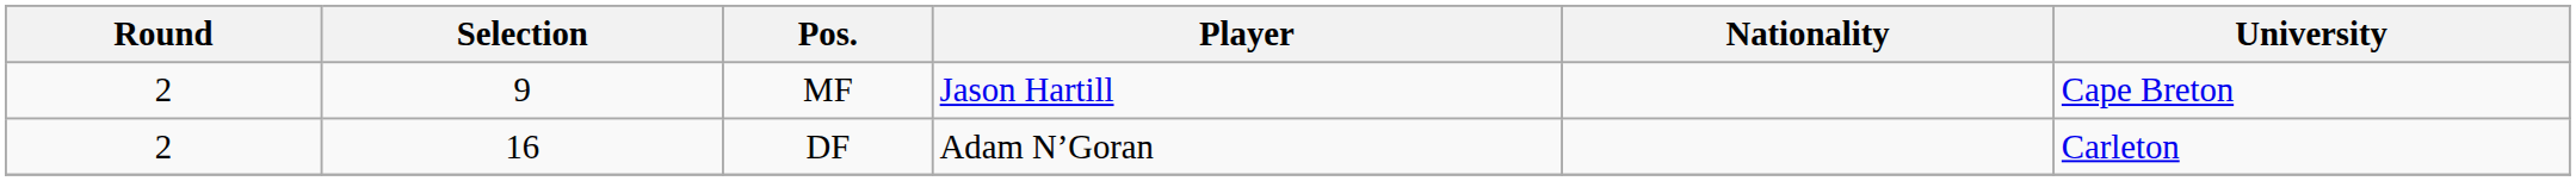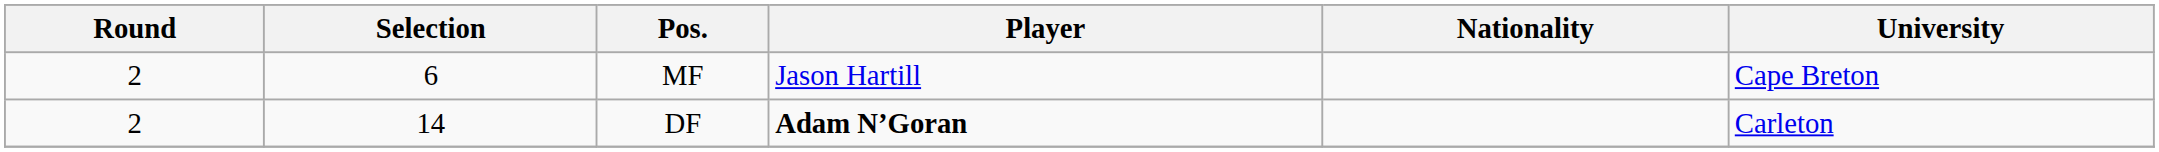 <table class="wikitable sortable" style="width:90%; text-align:center; font-size:95%; text-align:left;">
 <tr>
 <th>Round</th>
 <th>Selection</th>
 <th>Pos.</th>
 <th>Player</th>
 <th>Nationality</th>
 <th>University</th>
 </tr>
 <tr>
 <td align=center>2</td>
-<td align=center>9</td>
+<td align=center>6</td>
 <td align=center>MF</td>
 <td><a href='#'>Jason Hartill</a></td>
 <td></td>
 <td><a href='#'>Cape Breton</a></td>
 </tr>
 <tr>
 <td align=center>2</td>
-<td align=center>16</td>
+<td align=center>14</td>
 <td align=center>DF</td>
-<td>Adam N’Goran</td>
+<td><strong>Adam N’Goran</strong></td>
 <td></td>
 <td><a href='#'>Carleton</a></td>
 </tr>
 <tr>
 </tr>
 </table>
